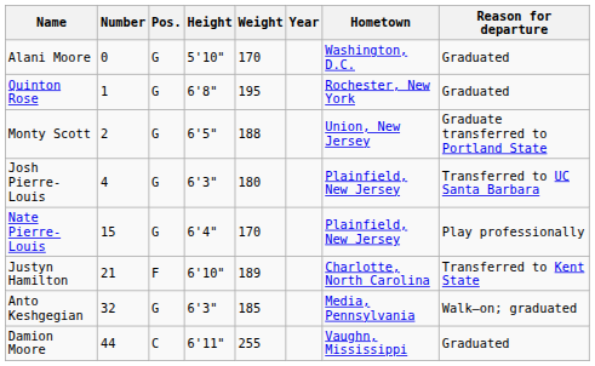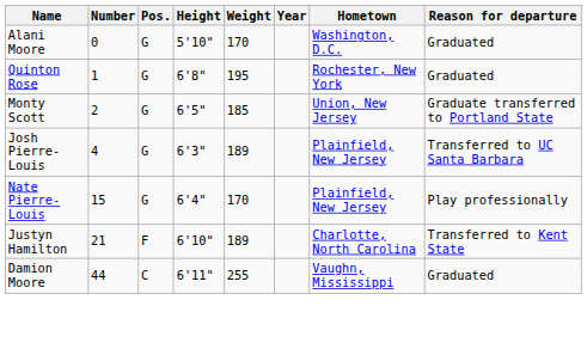 <table class="wikitable sortable" border="1">
 <tr>
 <th>Name</th>
 <th>Number</th>
 <th>Pos.</th>
 <th>Height</th>
 <th>Weight</th>
 <th>Year</th>
 <th>Hometown</th>
 <th class="unsortable">Reason for departure</th>
 </tr>
 <tr>
 <td>Alani Moore</td>
 <td>0</td>
 <td>G</td>
 <td>5'10"</td>
 <td>170</td>
 <td></td>
 <td><a href='#'>Washington, D.C.</a></td>
 <td>Graduated</td>
 </tr>
 <tr>
 <td><a href='#'>Quinton Rose</a></td>
 <td>1</td>
 <td>G</td>
 <td>6'8"</td>
 <td>195</td>
 <td></td>
 <td><a href='#'>Rochester, New York</a></td>
 <td>Graduated</td>
 </tr>
 <tr>
 <td>Monty Scott</td>
 <td>2</td>
 <td>G</td>
 <td>6'5"</td>
-<td>188</td>
+<td>185</td>
 <td></td>
 <td><a href='#'>Union, New Jersey</a></td>
 <td>Graduate transferred to <a href='#'>Portland State</a></td>
 </tr>
 <tr>
 <td>Josh Pierre-Louis</td>
 <td>4</td>
 <td>G</td>
 <td>6'3"</td>
-<td>180</td>
+<td>189</td>
 <td></td>
 <td><a href='#'>Plainfield, New Jersey</a></td>
 <td>Transferred to <a href='#'>UC Santa Barbara</a></td>
 </tr>
 <tr>
 <td><a href='#'>Nate Pierre-Louis</a></td>
 <td>15</td>
 <td>G</td>
 <td>6'4"</td>
 <td>170</td>
 <td></td>
 <td><a href='#'>Plainfield, New Jersey</a></td>
 <td>Play professionally</td>
 </tr>
 <tr>
 <td>Justyn Hamilton</td>
 <td>21</td>
 <td>F</td>
 <td>6'10"</td>
 <td>189</td>
 <td></td>
 <td><a href='#'>Charlotte, North Carolina</a></td>
 <td>Transferred to <a href='#'>Kent State</a></td>
 </tr>
 <tr>
-<td>Anto Keshgegian</td>
-<td>32</td>
-<td>G</td>
-<td>6'3"</td>
-<td>185</td>
-<td></td>
-<td><a href='#'>Media, Pennsylvania</a></td>
-<td>Walk–on; graduated</td>
-</tr>
-<tr>
 <td>Damion Moore</td>
 <td>44</td>
 <td>C</td>
 <td>6'11"</td>
 <td>255</td>
 <td></td>
 <td><a href='#'>Vaughn, Mississippi</a></td>
 <td>Graduated</td>
 </tr>
 </table>
